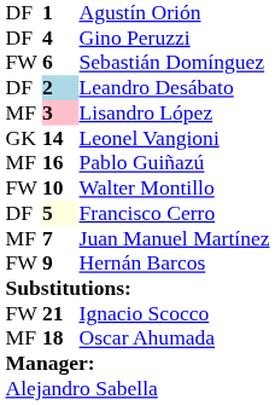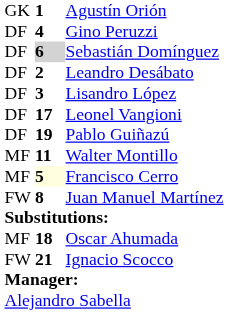 <table style="font-size:90%; margin:0.2em auto;" cellspacing="0" cellpadding="0">
 <tr>
 <th width="25"></th>
 <th width="25"></th>
 </tr>
 <tr>
-<td>DF</td>
+<td>GK</td>
 <td><strong>1</strong></td>
 <td><a href='#'>Agustín Orión</a></td>
 </tr>
 <tr>
 <td>DF</td>
 <td><strong>4</strong></td>
 <td><a href='#'>Gino Peruzzi</a></td>
 </tr>
 <tr>
-<td>FW</td>
-<td><strong>6</strong></td>
+<td>DF</td>
+<td style="background: lightgrey;"><strong>6</strong></td>
 <td><a href='#'>Sebastián Domínguez</a></td>
 </tr>
 <tr>
 <td>DF</td>
-<td style="background: lightblue;"><strong>2</strong></td>
+<td><strong>2</strong></td>
 <td><a href='#'>Leandro Desábato</a></td>
 </tr>
 <tr>
-<td>MF</td>
-<td style="background: pink;"><strong>3</strong></td>
+<td>DF</td>
+<td><strong>3</strong></td>
 <td><a href='#'>Lisandro López</a></td>
 </tr>
 <tr>
-<td>GK</td>
-<td><strong>14</strong></td>
+<td>DF</td>
+<td><strong>17</strong></td>
 <td><a href='#'>Leonel Vangioni</a></td>
 </tr>
 <tr>
-<td>MF</td>
-<td><strong>16</strong></td>
+<td>DF</td>
+<td><strong>19</strong></td>
 <td><a href='#'>Pablo Guiñazú</a></td>
 <td></td>
 </tr>
 <tr>
-<td>FW</td>
-<td><strong>10</strong></td>
+<td>MF</td>
+<td><strong>11</strong></td>
 <td><a href='#'>Walter Montillo</a></td>
 </tr>
 <tr>
-<td>DF</td>
+<td>MF</td>
 <td style="background: lightyellow;"><strong>5</strong></td>
 <td><a href='#'>Francisco Cerro</a></td>
 <td></td>
 <td></td>
 </tr>
 <tr>
-<td>MF</td>
-<td><strong>7</strong></td>
+<td>FW</td>
+<td><strong>8</strong></td>
 <td><a href='#'>Juan Manuel Martínez</a></td>
-</tr>
-<tr>
-<td>FW</td>
-<td><strong>9</strong></td>
-<td><a href='#'>Hernán Barcos</a></td>
-<td></td>
-<td></td>
 </tr>
 <tr>
 <td colspan=3><strong>Substitutions:</strong></td>
 </tr>
 <tr>
-<td>FW</td>
-<td><strong>21</strong></td>
-<td><a href='#'>Ignacio Scocco</a></td>
+<td>MF</td>
+<td><strong>18</strong></td>
+<td><a href='#'>Oscar Ahumada</a></td>
 <td></td>
 <td></td>
 </tr>
 <tr>
-<td>MF</td>
-<td><strong>18</strong></td>
-<td><a href='#'>Oscar Ahumada</a></td>
+<td>FW</td>
+<td><strong>21</strong></td>
+<td><a href='#'>Ignacio Scocco</a></td>
 <td></td>
 <td></td>
 </tr>
 <tr>
 <td colspan=3><strong>Manager:</strong></td>
 </tr>
 <tr>
 <td colspan=3> <a href='#'>Alejandro Sabella</a></td>
 </tr>
 </table>
